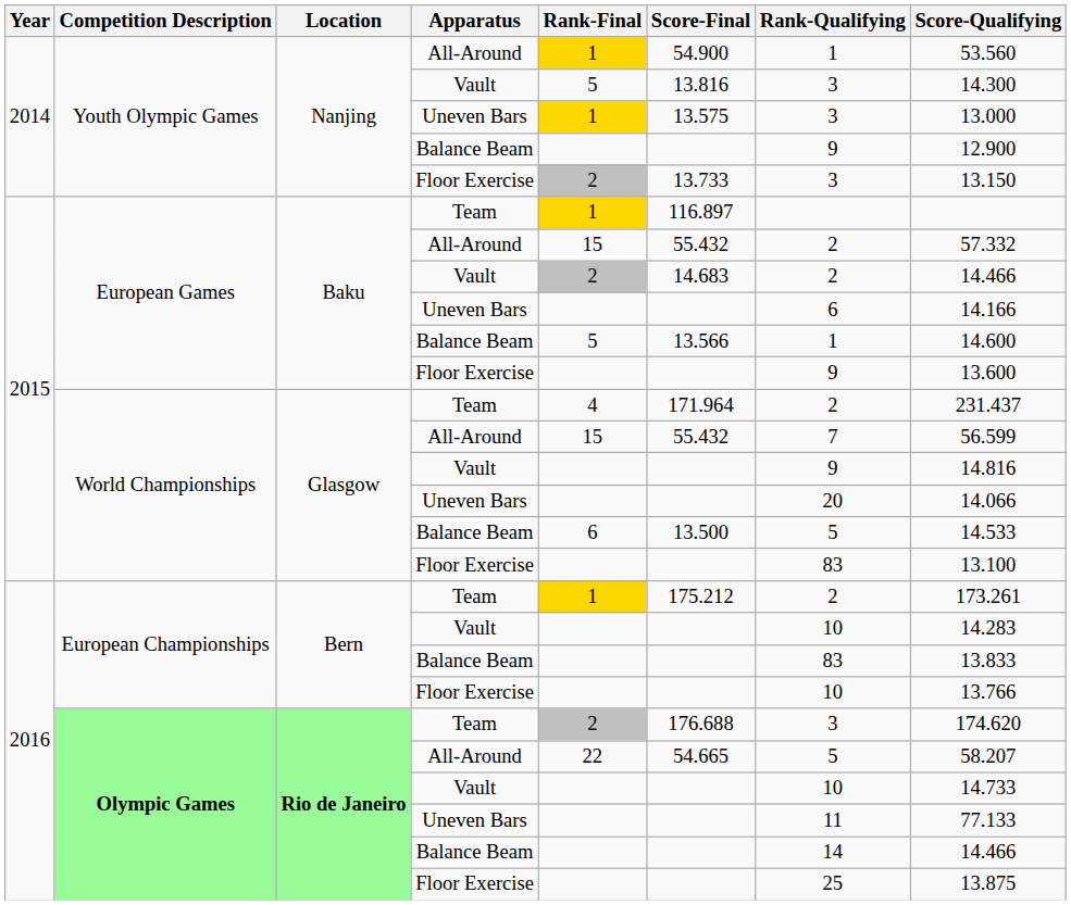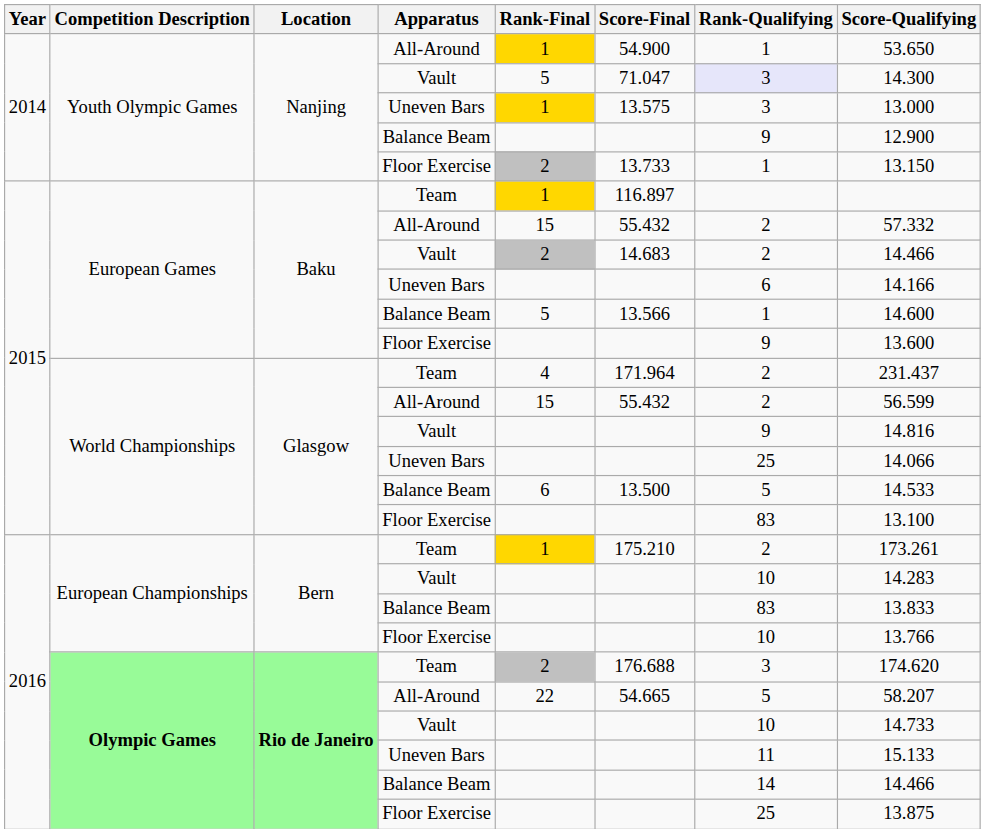 <table class="wikitable" style="text-align:center">
 <tr>
 <th>Year</th>
 <th>Competition Description</th>
 <th>Location</th>
 <th>Apparatus</th>
 <th>Rank-Final</th>
 <th>Score-Final</th>
 <th>Rank-Qualifying</th>
 <th>Score-Qualifying</th>
 </tr>
 <tr>
 <td rowspan=5>2014</td>
 <td rowspan=5>Youth Olympic Games</td>
 <td rowspan=5>Nanjing</td>
 <td>All-Around</td>
 <td style="background:gold;">1</td>
 <td>54.900</td>
 <td>1</td>
-<td>53.560</td>
+<td>53.650</td>
 </tr>
 <tr>
 <td>Vault</td>
 <td>5</td>
-<td>13.816</td>
-<td>3</td>
+<td>71.047</td>
+<td style="background: lavender;">3</td>
 <td>14.300</td>
 </tr>
 <tr>
 <td>Uneven Bars</td>
 <td style="background:gold;">1</td>
 <td>13.575</td>
 <td>3</td>
 <td>13.000</td>
 </tr>
 <tr>
 <td>Balance Beam</td>
 <td></td>
 <td></td>
 <td>9</td>
 <td>12.900</td>
 </tr>
 <tr>
 <td>Floor Exercise</td>
 <td style="background:silver;">2</td>
 <td>13.733</td>
-<td>3</td>
+<td>1</td>
 <td>13.150</td>
 </tr>
 <tr>
 <td rowspan=12>2015</td>
 <td rowspan=6>European Games</td>
 <td rowspan=6>Baku</td>
 <td>Team</td>
 <td style="background:gold;">1</td>
 <td>116.897</td>
 <td></td>
 <td></td>
 </tr>
 <tr>
 <td>All-Around</td>
 <td>15</td>
 <td>55.432</td>
 <td>2</td>
 <td>57.332</td>
 </tr>
 <tr>
 <td>Vault</td>
 <td style="background:silver;">2</td>
 <td>14.683</td>
 <td>2</td>
 <td>14.466</td>
 </tr>
 <tr>
 <td>Uneven Bars</td>
 <td></td>
 <td></td>
 <td>6</td>
 <td>14.166</td>
 </tr>
 <tr>
 <td>Balance Beam</td>
 <td>5</td>
 <td>13.566</td>
 <td>1</td>
 <td>14.600</td>
 </tr>
 <tr>
 <td>Floor Exercise</td>
 <td></td>
 <td></td>
 <td>9</td>
 <td>13.600</td>
 </tr>
 <tr>
 <td rowspan=6>World Championships</td>
 <td rowspan=6>Glasgow</td>
 <td>Team</td>
 <td>4</td>
 <td>171.964</td>
 <td>2</td>
 <td>231.437</td>
 </tr>
 <tr>
 <td>All-Around</td>
 <td>15</td>
 <td>55.432</td>
-<td>7</td>
+<td>2</td>
 <td>56.599</td>
 </tr>
 <tr>
 <td>Vault</td>
 <td></td>
 <td></td>
 <td>9</td>
 <td>14.816</td>
 </tr>
 <tr>
 <td>Uneven Bars</td>
 <td></td>
 <td></td>
-<td>20</td>
+<td>25</td>
 <td>14.066</td>
 </tr>
 <tr>
 <td>Balance Beam</td>
 <td>6</td>
 <td>13.500</td>
 <td>5</td>
 <td>14.533</td>
 </tr>
 <tr>
 <td>Floor Exercise</td>
 <td></td>
 <td></td>
 <td>83</td>
 <td>13.100</td>
 </tr>
 <tr>
 <td rowspan=10>2016</td>
 <td rowspan=4>European Championships</td>
 <td rowspan=4>Bern</td>
 <td>Team</td>
 <td style="background:gold;">1</td>
-<td>175.212</td>
+<td>175.210</td>
 <td>2</td>
 <td>173.261</td>
 </tr>
 <tr>
 <td>Vault</td>
 <td></td>
 <td></td>
 <td>10</td>
 <td>14.283</td>
 </tr>
 <tr>
 <td>Balance Beam</td>
 <td></td>
 <td></td>
 <td>83</td>
 <td>13.833</td>
 </tr>
 <tr>
 <td>Floor Exercise</td>
 <td></td>
 <td></td>
 <td>10</td>
 <td>13.766</td>
 </tr>
 <tr>
 <td bgcolor=98FB98 rowspan=6><strong>Olympic Games</strong></td>
 <td bgcolor=98FB98 rowspan=6><strong>Rio de Janeiro</strong></td>
 <td>Team</td>
 <td bgcolor=silver>2</td>
 <td>176.688</td>
 <td>3</td>
 <td>174.620</td>
 </tr>
 <tr>
 <td>All-Around</td>
 <td>22</td>
 <td>54.665</td>
 <td>5</td>
 <td>58.207</td>
 </tr>
 <tr>
 <td>Vault</td>
 <td></td>
 <td></td>
 <td>10</td>
 <td>14.733</td>
 </tr>
 <tr>
 <td>Uneven Bars</td>
 <td></td>
 <td></td>
 <td>11</td>
-<td>77.133</td>
+<td>15.133</td>
 </tr>
 <tr>
 <td>Balance Beam</td>
 <td></td>
 <td></td>
 <td>14</td>
 <td>14.466</td>
 </tr>
 <tr>
 <td>Floor Exercise</td>
 <td></td>
 <td></td>
 <td>25</td>
 <td>13.875</td>
 </tr>
 </table>
